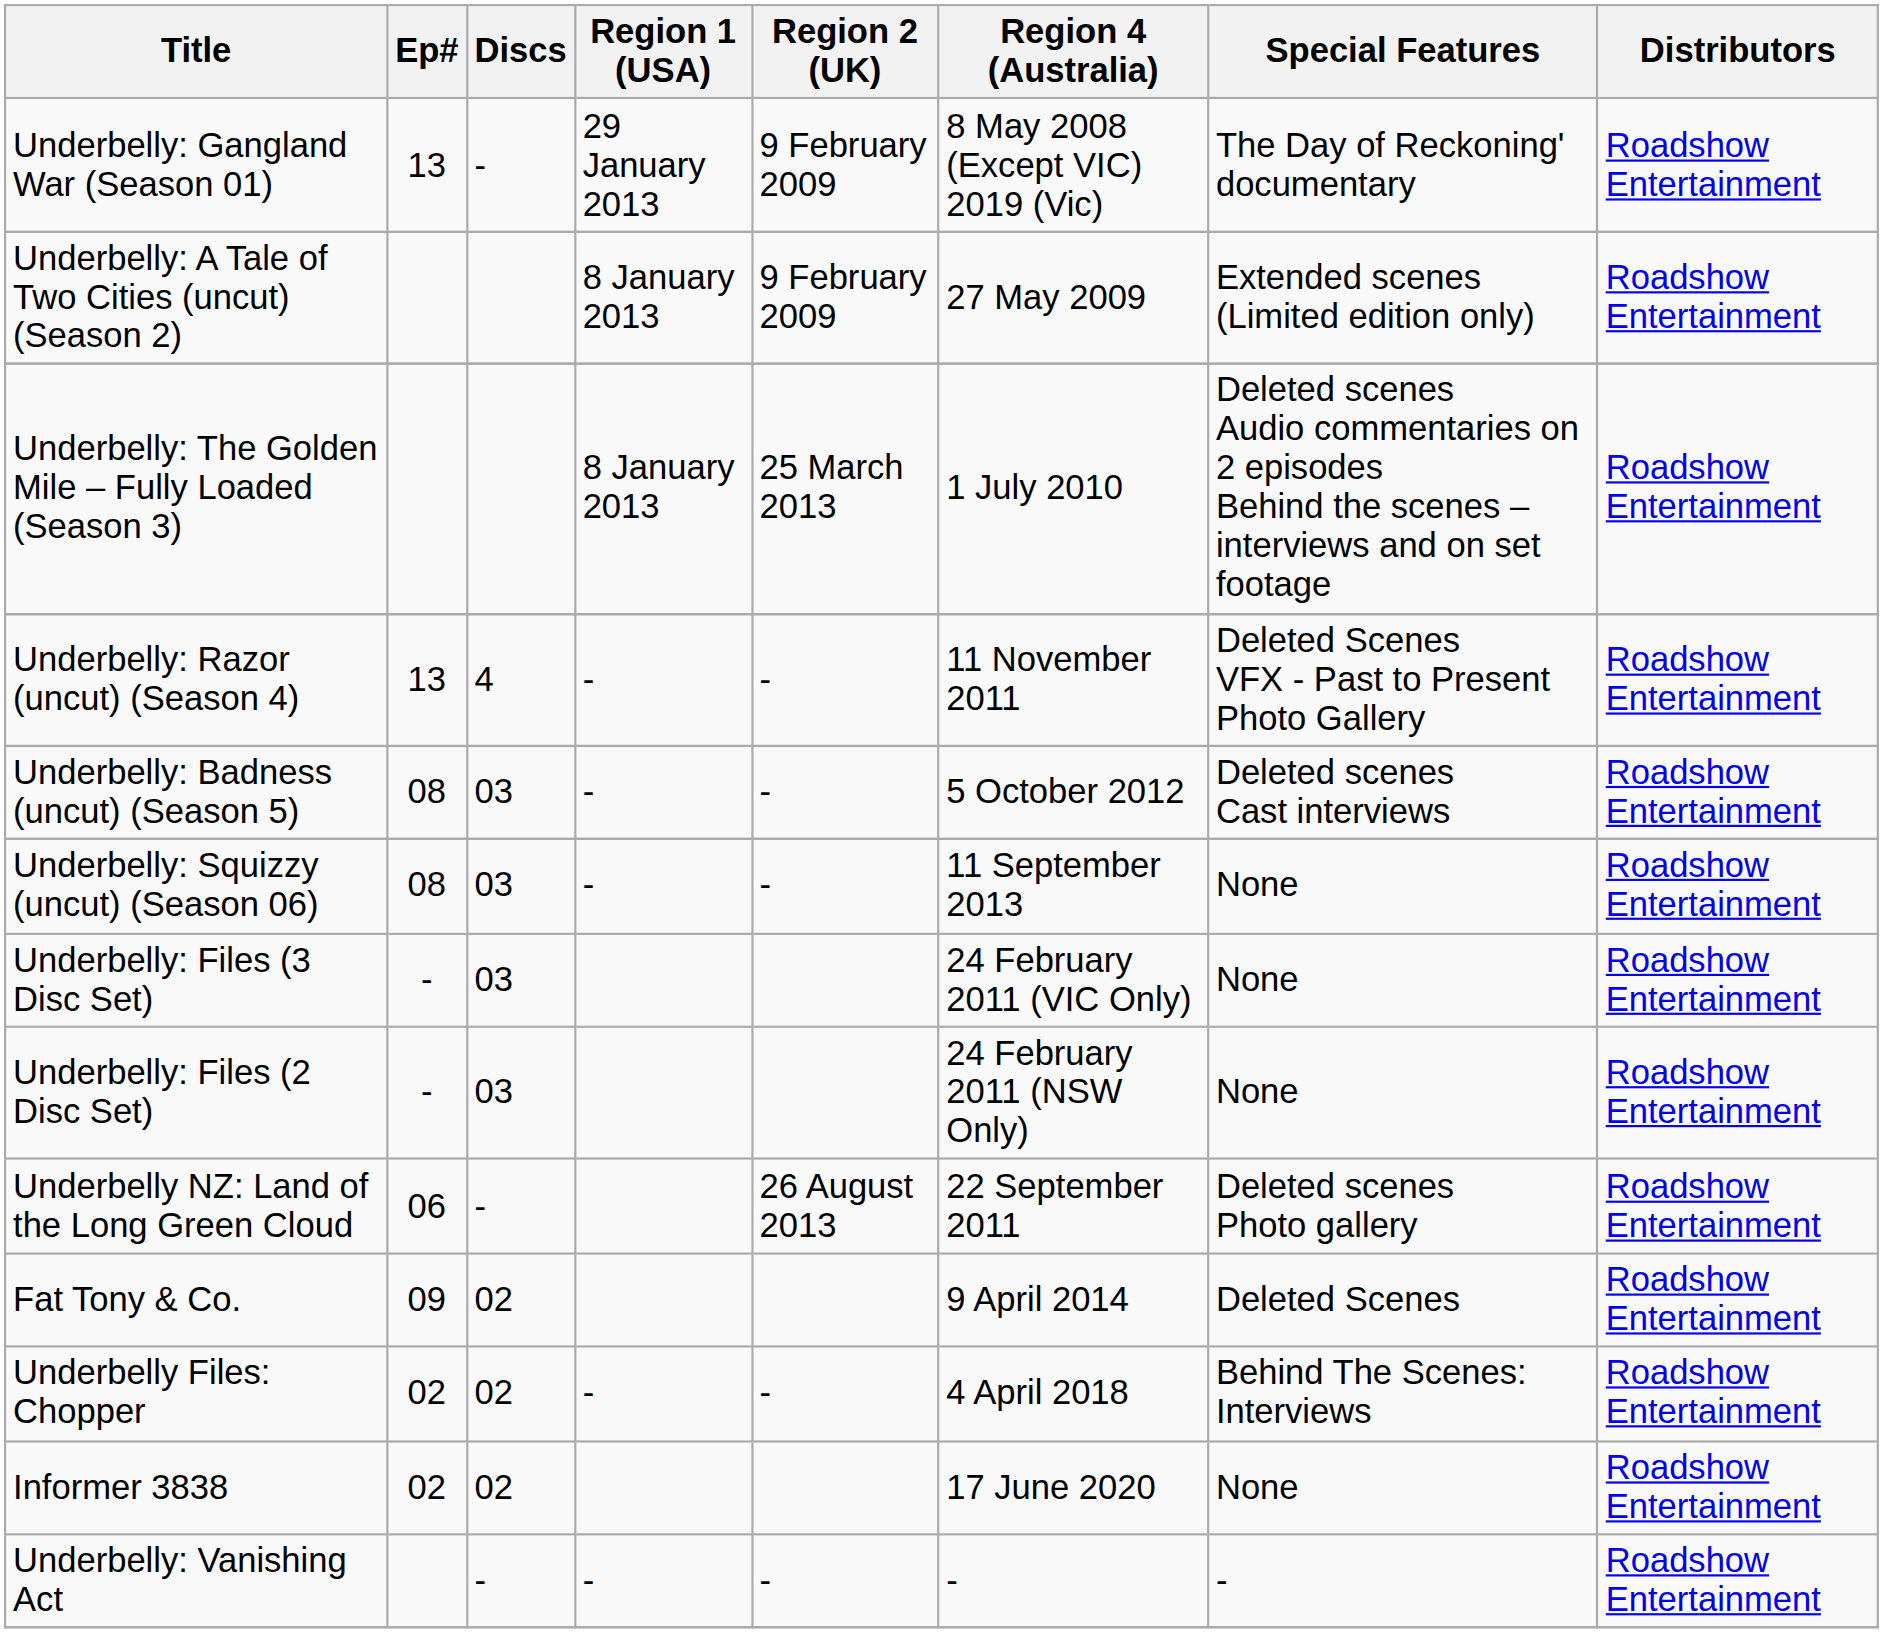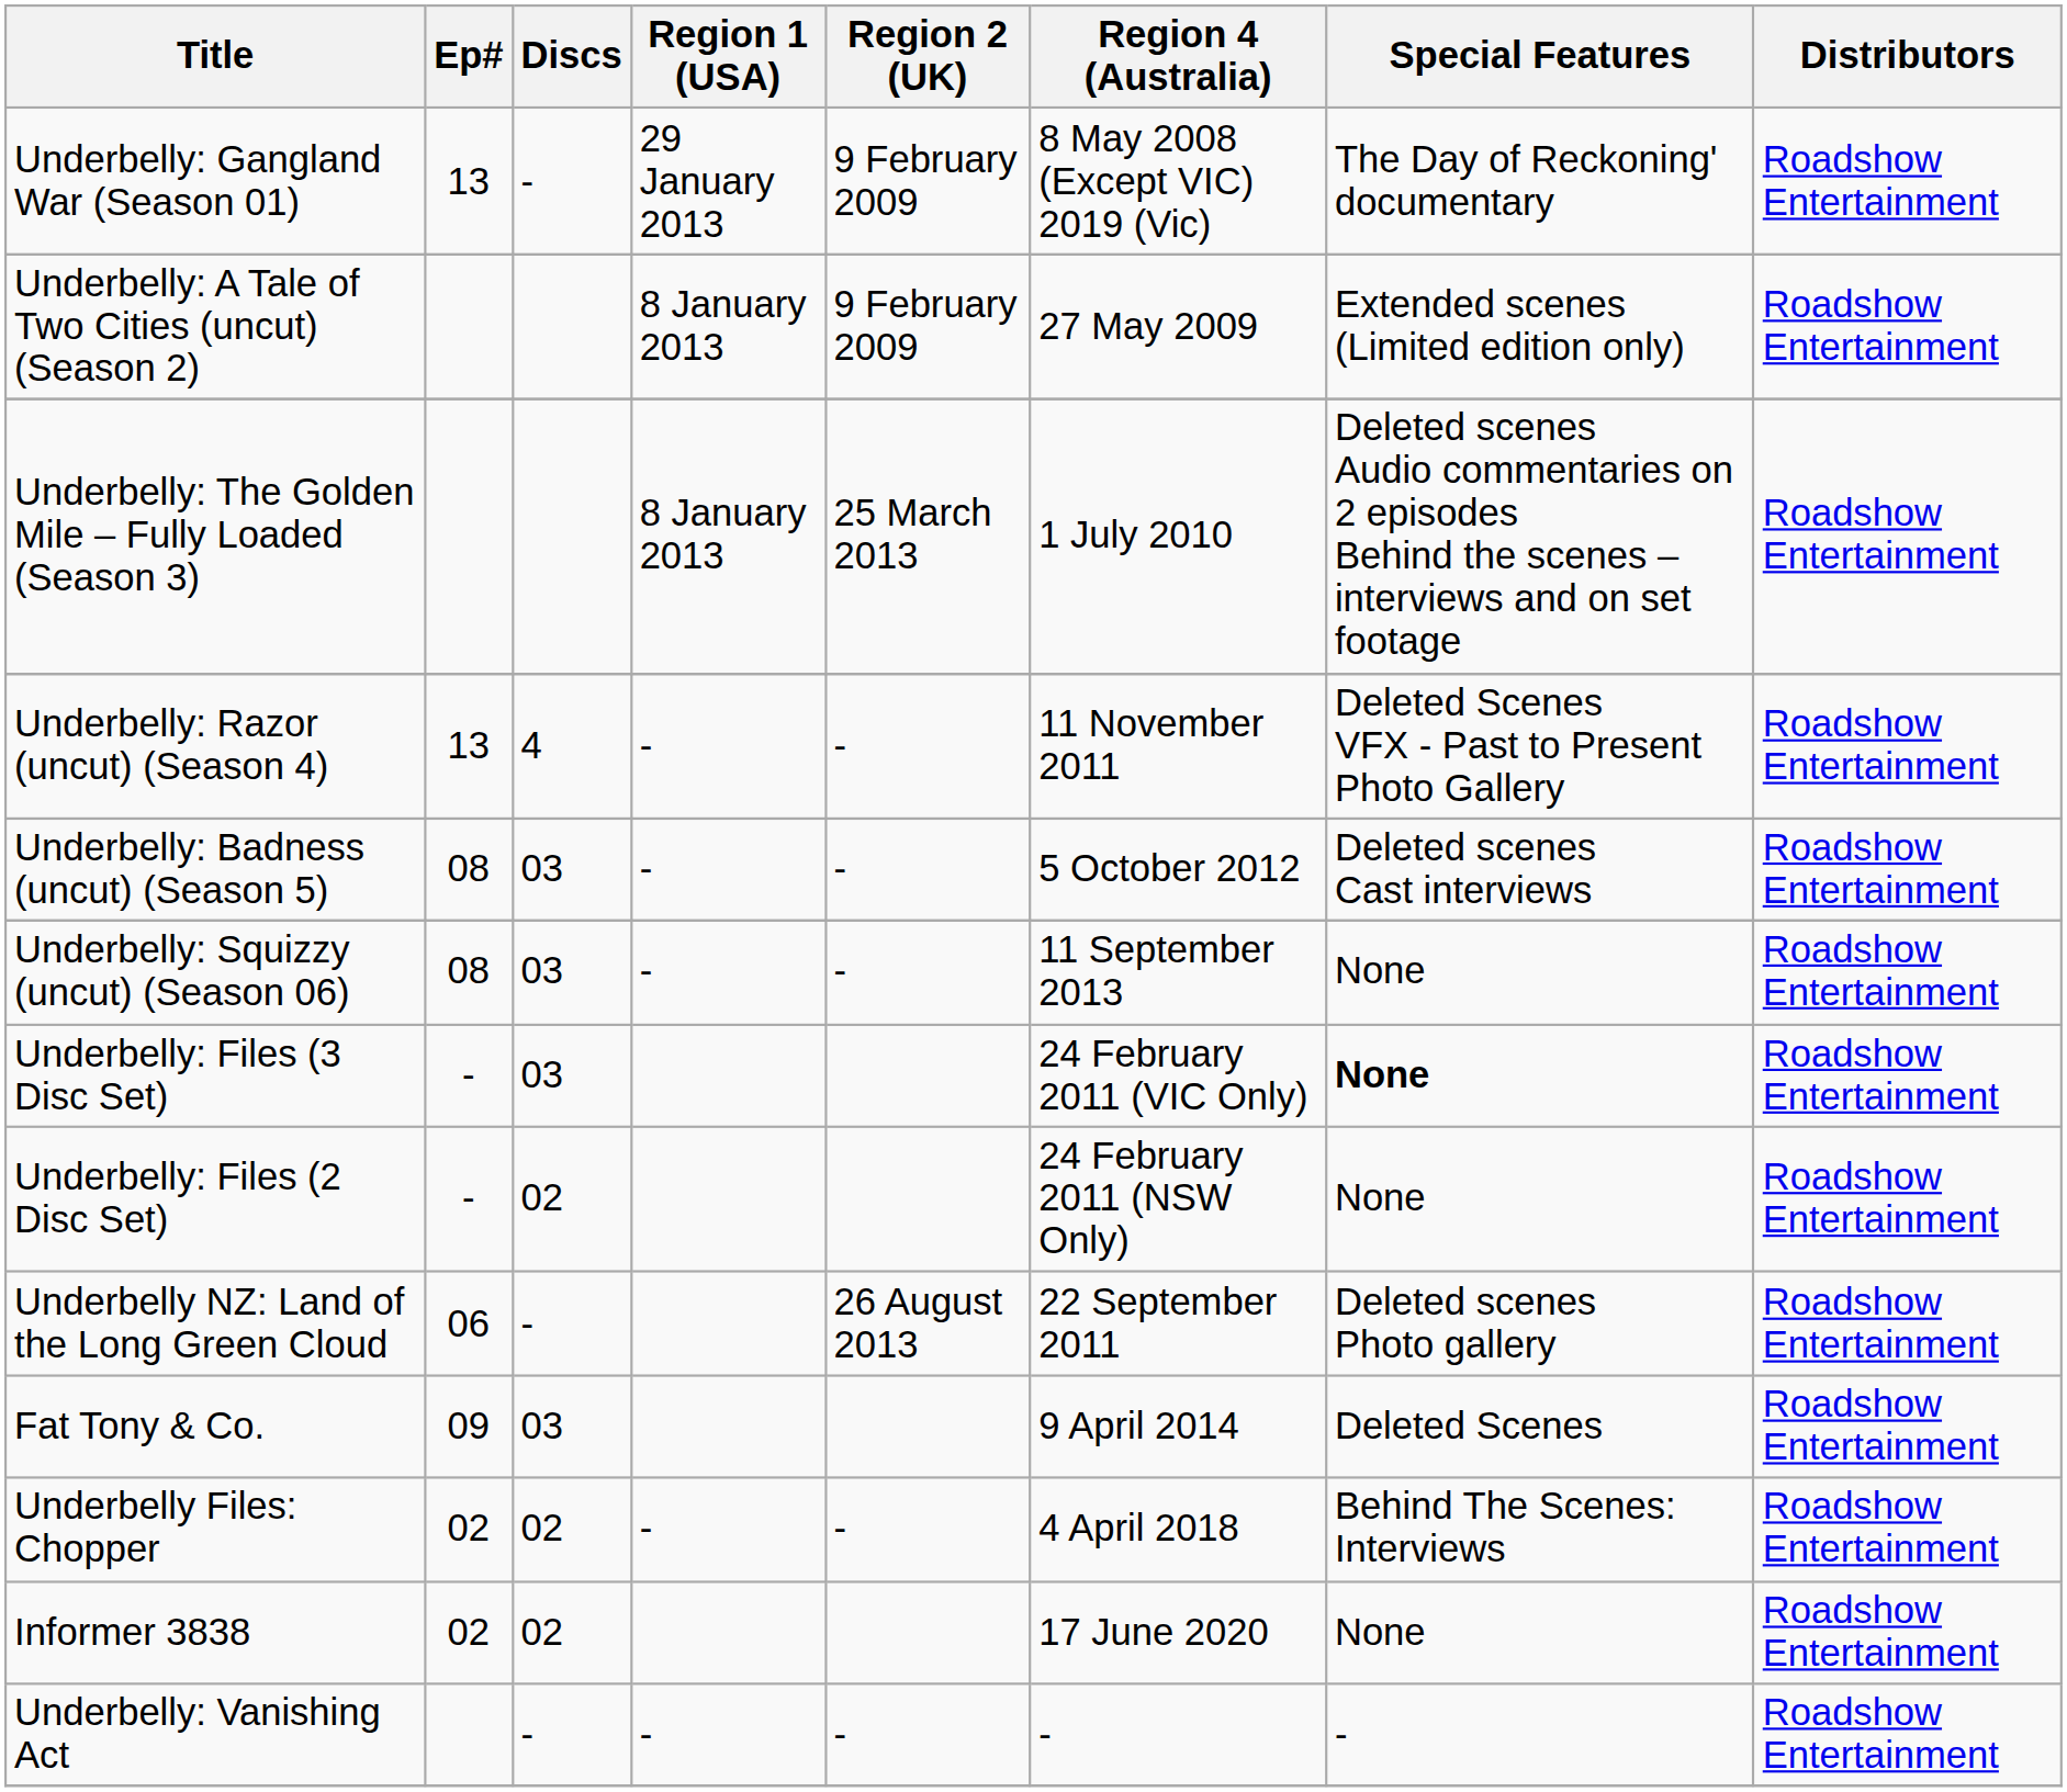 <table class="wikitable">
 <tr>
 <th>Title</th>
 <th>Ep#</th>
 <th>Discs</th>
 <th>Region 1 (USA)</th>
 <th>Region 2 (UK)</th>
 <th>Region 4 (Australia)</th>
 <th>Special Features</th>
 <th>Distributors</th>
 </tr>
 <tr>
 <td>Underbelly: Gangland War (Season 01)</td>
 <td style="text-align:center;">13</td>
 <td>-</td>
 <td>29 January 2013</td>
 <td>9 February 2009</td>
 <td>8 May 2008 (Except VIC)<br>2019 (Vic)</td>
 <td>The Day of Reckoning' documentary</td>
 <td><a href='#'>Roadshow Entertainment</a></td>
 </tr>
 <tr>
 </tr>
 <tr>
 <td>Underbelly: A Tale of Two Cities (uncut) (Season 2)</td>
 <td style="text-align:center;"></td>
 <td></td>
 <td>8 January 2013</td>
 <td>9 February 2009</td>
 <td>27 May 2009</td>
 <td>Extended scenes (Limited edition only)</td>
 <td><a href='#'>Roadshow Entertainment</a></td>
 </tr>
 <tr>
 </tr>
 <tr>
 <td>Underbelly: The Golden Mile – Fully Loaded (Season 3)</td>
 <td style="text-align:center;"></td>
 <td></td>
 <td>8 January 2013</td>
 <td>25 March 2013</td>
 <td>1 July 2010</td>
 <td>Deleted scenes<br>Audio commentaries on 2 episodes<br>Behind the scenes – interviews and on set footage</td>
 <td><a href='#'>Roadshow Entertainment</a></td>
 </tr>
 <tr>
 </tr>
 <tr>
 <td>Underbelly: Razor (uncut) (Season 4)</td>
 <td style="text-align:center;">13</td>
 <td>4</td>
 <td>-</td>
 <td>-</td>
 <td>11 November 2011</td>
 <td>Deleted Scenes<br>VFX - Past to Present<br>Photo Gallery</td>
 <td><a href='#'>Roadshow Entertainment</a></td>
 </tr>
 <tr>
 </tr>
 <tr>
 <td>Underbelly: Badness (uncut) (Season 5)</td>
 <td style="text-align:center;">08</td>
 <td>03</td>
 <td>-</td>
 <td>-</td>
 <td>5 October 2012</td>
 <td>Deleted scenes<br>Cast interviews</td>
 <td><a href='#'>Roadshow Entertainment</a></td>
 </tr>
 <tr>
 </tr>
 <tr>
 <td>Underbelly: Squizzy (uncut) (Season 06)</td>
 <td style="text-align:center;">08</td>
 <td>03</td>
 <td>-</td>
 <td>-</td>
 <td>11 September 2013</td>
 <td>None</td>
 <td><a href='#'>Roadshow Entertainment</a></td>
 </tr>
 <tr>
 <td>Underbelly: Files (3 Disc Set)</td>
 <td style="text-align:center;">-</td>
 <td>03</td>
 <td></td>
 <td></td>
 <td>24 February 2011 (VIC Only)</td>
-<td>None</td>
+<td><strong>None</strong></td>
 <td><a href='#'>Roadshow Entertainment</a></td>
 </tr>
 <tr>
 <td>Underbelly: Files (2 Disc Set)</td>
 <td style="text-align:center;">-</td>
-<td>03</td>
+<td>02</td>
 <td></td>
 <td></td>
 <td>24 February 2011 (NSW Only)</td>
 <td>None</td>
 <td><a href='#'>Roadshow Entertainment</a></td>
 </tr>
 <tr>
 <td>Underbelly NZ: Land of the Long Green Cloud</td>
 <td style="text-align:center;">06</td>
 <td>-</td>
 <td></td>
 <td>26 August 2013</td>
 <td>22 September 2011</td>
 <td>Deleted scenes<br>Photo gallery</td>
 <td><a href='#'>Roadshow Entertainment</a></td>
 </tr>
 <tr>
 <td>Fat Tony & Co.</td>
 <td style="text-align:center;">09</td>
-<td>02</td>
+<td>03</td>
 <td></td>
 <td></td>
 <td>9 April 2014</td>
 <td>Deleted Scenes</td>
 <td><a href='#'>Roadshow Entertainment</a></td>
 </tr>
 <tr>
 <td>Underbelly Files: Chopper</td>
 <td style="text-align:center;">02</td>
 <td>02</td>
 <td>-</td>
 <td>-</td>
 <td>4 April 2018</td>
 <td>Behind The Scenes: Interviews</td>
 <td><a href='#'>Roadshow Entertainment</a></td>
 </tr>
 <tr>
 <td>Informer 3838</td>
 <td style="text-align:center;">02</td>
 <td>02</td>
 <td></td>
 <td></td>
 <td>17 June 2020</td>
 <td>None</td>
 <td><a href='#'>Roadshow Entertainment</a></td>
 </tr>
 <tr>
 <td>Underbelly: Vanishing Act</td>
 <td style="text-align:center;"></td>
 <td>-</td>
 <td>-</td>
 <td>-</td>
 <td>-</td>
 <td>-</td>
 <td><a href='#'>Roadshow Entertainment</a></td>
 </tr>
 <tr>
 </tr>
 </table>
